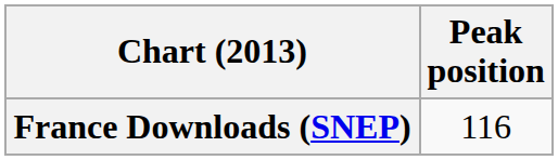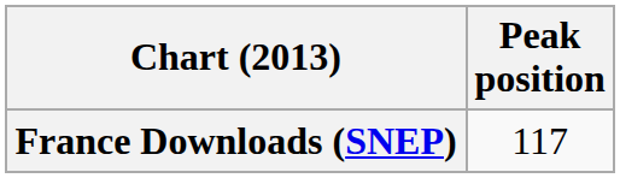 <table class="wikitable sortable plainrowheaders" style="text-align:center">
 <tr>
 <th scope="col">Chart (2013)</th>
 <th scope="col">Peak<br> position</th>
 </tr>
 <tr>
 </tr>
 <tr>
 <th scope="row">France Downloads (<a href='#'>SNEP</a>)</th>
-<td>116</td>
+<td>117</td>
 </tr>
 <tr>
 </tr>
 <tr>
 </tr>
 <tr>
 </tr>
 <tr>
 </tr>
 <tr>
 </tr>
 <tr>
 </tr>
 </table>
